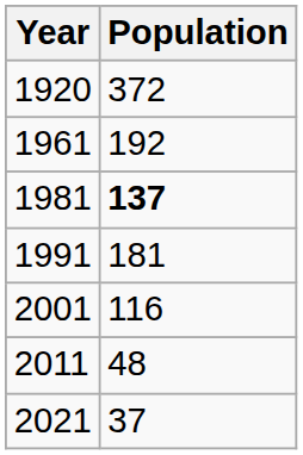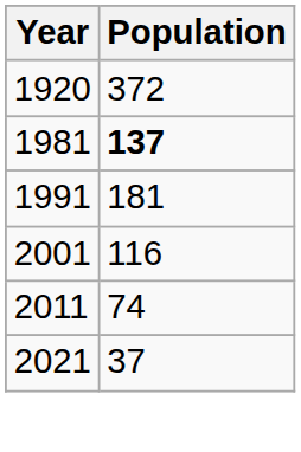 <table class="wikitable">
 <tr>
 <th>Year</th>
 <th>Population</th>
 </tr>
 <tr>
 <td>1920</td>
 <td>372</td>
-</tr>
-<tr>
-<td>1961</td>
-<td>192</td>
 </tr>
 <tr>
 <td>1981</td>
 <td><strong>137</strong></td>
 </tr>
 <tr>
 <td>1991</td>
 <td>181</td>
 </tr>
 <tr>
 <td>2001</td>
 <td>116</td>
 </tr>
 <tr>
 <td>2011</td>
-<td>48</td>
+<td>74</td>
 </tr>
 <tr>
 <td>2021</td>
 <td>37</td>
 </tr>
 </table>
